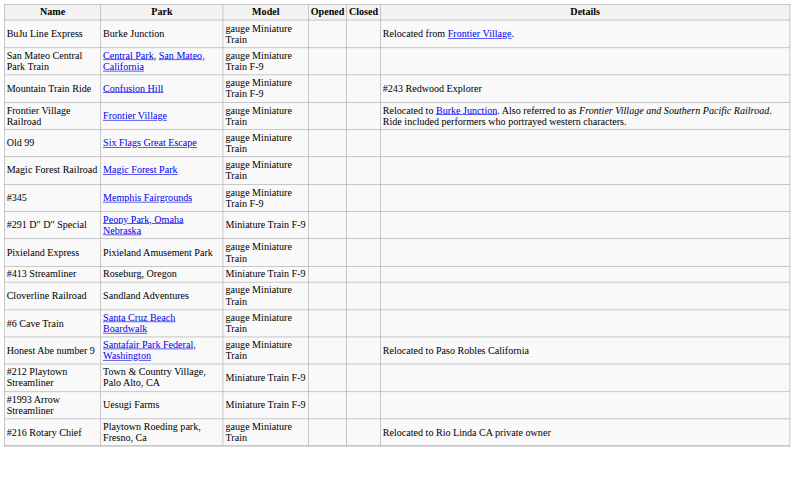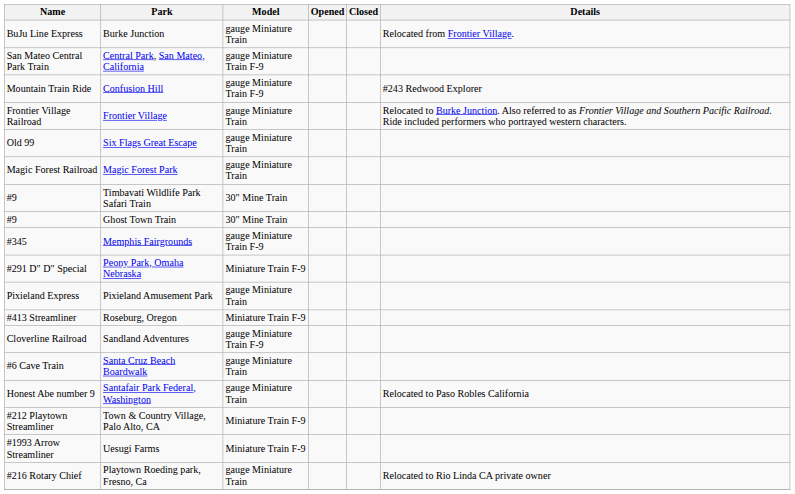 <table class= "wikitable sortable">
 <tr>
 <th>Name</th>
 <th>Park</th>
 <th>Model</th>
 <th>Opened</th>
 <th>Closed</th>
 <th>Details</th>
 </tr>
 <tr>
 <td>BuJu Line Express</td>
 <td>Burke Junction</td>
 <td> gauge Miniature Train</td>
 <td></td>
 <td></td>
 <td>Relocated from <a href='#'>Frontier Village</a>.</td>
 </tr>
 <tr>
 <td>San Mateo Central Park Train</td>
 <td><a href='#'>Central Park</a>, <a href='#'>San Mateo, California</a></td>
 <td> gauge Miniature Train F-9</td>
 <td></td>
 <td></td>
 <td></td>
 </tr>
 <tr>
 <td>Mountain Train Ride</td>
 <td><a href='#'>Confusion Hill</a></td>
 <td> gauge Miniature Train F-9</td>
 <td></td>
 <td></td>
 <td>#243 Redwood Explorer</td>
 </tr>
 <tr>
 <td>Frontier Village Railroad</td>
 <td><a href='#'>Frontier Village</a></td>
 <td> gauge Miniature Train</td>
 <td></td>
 <td></td>
 <td>Relocated to <a href='#'>Burke Junction</a>. Also referred to as <em>Frontier Village and Southern Pacific Railroad</em>. Ride included performers who portrayed western characters.</td>
 </tr>
 <tr>
 <td>Old 99</td>
 <td><a href='#'>Six Flags Great Escape</a></td>
 <td> gauge Miniature Train</td>
 <td></td>
 <td></td>
 <td></td>
 </tr>
 <tr>
 <td>Magic Forest Railroad</td>
 <td><a href='#'>Magic Forest Park</a></td>
 <td> gauge Miniature Train</td>
 <td></td>
 <td></td>
 </tr>
 <tr>
+<td>#9</td>
+<td>Timbavati Wildlife Park Safari Train</td>
+<td> 30" Mine Train</td>
+<td></td>
+<td></td>
+<td></td>
+</tr>
+<tr>
+<td>#9</td>
+<td>Ghost Town Train</td>
+<td> 30" Mine Train</td>
+<td></td>
+<td></td>
+<td></td>
+</tr>
+<tr>
 <td>#345</td>
 <td><a href='#'>Memphis Fairgrounds</a></td>
 <td> gauge Miniature Train F-9</td>
 <td></td>
 <td></td>
 <td></td>
 </tr>
 <tr>
 <td>#291 D" D" Special</td>
 <td><a href='#'>Peony Park, Omaha Nebraska</a></td>
 <td>Miniature Train F-9</td>
 <td></td>
 <td></td>
 <td></td>
 </tr>
 <tr>
 <td>Pixieland Express</td>
 <td>Pixieland Amusement Park</td>
 <td> gauge Miniature Train</td>
 <td></td>
 <td></td>
 <td></td>
 </tr>
 <tr>
 <td>#413 Streamliner</td>
 <td>Roseburg, Oregon</td>
 <td>Miniature Train F-9</td>
 <td></td>
 <td></td>
 <td></td>
 </tr>
 <tr>
 <td>Cloverline Railroad</td>
 <td>Sandland Adventures</td>
-<td> gauge Miniature Train</td>
+<td> gauge Miniature Train F-9</td>
 <td></td>
 <td></td>
 <td></td>
 </tr>
 <tr>
 <td>#6 Cave Train</td>
 <td><a href='#'>Santa Cruz Beach Boardwalk</a></td>
 <td> gauge Miniature Train</td>
 <td></td>
 <td></td>
 <td></td>
 </tr>
 <tr>
 <td>Honest Abe number 9</td>
 <td><a href='#'>Santafair Park Federal, Washington</a></td>
 <td> gauge Miniature Train</td>
 <td></td>
 <td></td>
 <td>Relocated to Paso Robles California</td>
 </tr>
 <tr>
 <td>#212 Playtown Streamliner</td>
 <td>Town & Country Village, Palo Alto, CA</td>
 <td>Miniature Train F-9</td>
 <td></td>
 <td></td>
 <td></td>
 </tr>
 <tr>
 <td>#1993 Arrow Streamliner</td>
 <td>Uesugi Farms</td>
 <td>Miniature Train F-9</td>
 <td></td>
 <td></td>
 <td></td>
 </tr>
 <tr>
 <td>#216 Rotary Chief</td>
 <td>Playtown Roeding park, Fresno, Ca</td>
 <td> gauge Miniature Train</td>
 <td></td>
 <td></td>
 <td>Relocated to Rio Linda CA private owner</td>
 </tr>
 <tr>
 </tr>
 </table>
